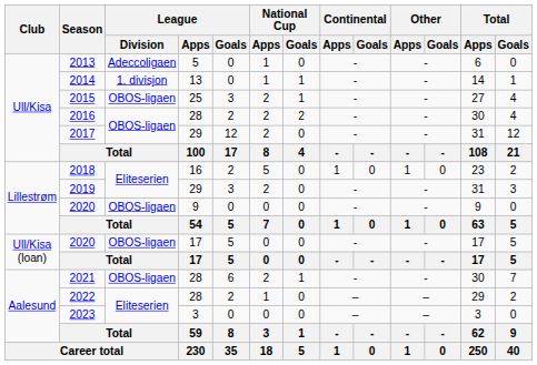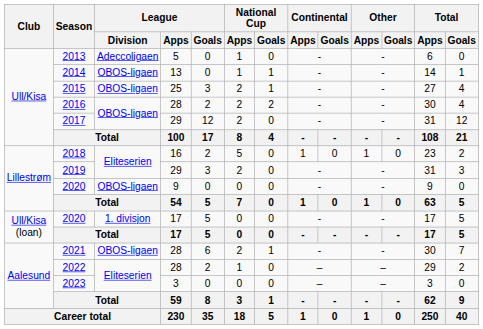 <table class="wikitable" style="text-align: center;">
 <tr>
 <th rowspan="2">Club</th>
 <th rowspan="2">Season</th>
 <th colspan="3">League</th>
 <th colspan="2">National Cup</th>
 <th colspan="2">Continental</th>
 <th colspan="2">Other</th>
 <th colspan="2">Total</th>
 </tr>
 <tr>
 <th>Division</th>
 <th>Apps</th>
 <th>Goals</th>
 <th>Apps</th>
 <th>Goals</th>
 <th>Apps</th>
 <th>Goals</th>
 <th>Apps</th>
 <th>Goals</th>
 <th>Apps</th>
 <th>Goals</th>
 </tr>
 <tr>
 <td rowspan="6"><a href='#'>Ull/Kisa</a></td>
 <td><a href='#'>2013</a></td>
 <td rowspan="1"><a href='#'>Adeccoligaen</a></td>
 <td>5</td>
 <td>0</td>
 <td>1</td>
 <td>0</td>
 <td colspan="2">-</td>
 <td colspan="2">-</td>
 <td>6</td>
 <td>0</td>
 </tr>
 <tr>
 <td><a href='#'>2014</a></td>
-<td rowspan="1"><a href='#'>1. divisjon</a></td>
+<td rowspan="1"><a href='#'>OBOS-ligaen</a></td>
 <td>13</td>
 <td>0</td>
 <td>1</td>
 <td>1</td>
 <td colspan="2">-</td>
 <td colspan="2">-</td>
 <td>14</td>
 <td>1</td>
 </tr>
 <tr>
 <td><a href='#'>2015</a></td>
 <td rowspan="1"><a href='#'>OBOS-ligaen</a></td>
 <td>25</td>
 <td>3</td>
 <td>2</td>
 <td>1</td>
 <td colspan="2">-</td>
 <td colspan="2">-</td>
 <td>27</td>
 <td>4</td>
 </tr>
 <tr>
 <td><a href='#'>2016</a></td>
 <td rowspan="2"><a href='#'>OBOS-ligaen</a></td>
 <td>28</td>
 <td>2</td>
 <td>2</td>
 <td>2</td>
 <td colspan="2">-</td>
 <td colspan="2">-</td>
 <td>30</td>
 <td>4</td>
 </tr>
 <tr>
 <td><a href='#'>2017</a></td>
 <td>29</td>
 <td>12</td>
 <td>2</td>
 <td>0</td>
 <td colspan="2">-</td>
 <td colspan="2">-</td>
 <td>31</td>
 <td>12</td>
 </tr>
 <tr>
 <th colspan="2">Total</th>
 <th>100</th>
 <th>17</th>
 <th>8</th>
 <th>4</th>
 <th>-</th>
 <th>-</th>
 <th>-</th>
 <th>-</th>
 <th>108</th>
 <th>21</th>
 </tr>
 <tr>
 <td rowspan="4"><a href='#'>Lillestrøm</a></td>
 <td><a href='#'>2018</a></td>
 <td rowspan="2"><a href='#'>Eliteserien</a></td>
 <td>16</td>
 <td>2</td>
 <td>5</td>
 <td>0</td>
 <td>1</td>
 <td>0</td>
 <td>1</td>
 <td>0</td>
 <td>23</td>
 <td>2</td>
 </tr>
 <tr>
 <td><a href='#'>2019</a></td>
 <td>29</td>
 <td>3</td>
 <td>2</td>
 <td>0</td>
 <td colspan="2">-</td>
 <td colspan="2">-</td>
 <td>31</td>
 <td>3</td>
 </tr>
 <tr>
 <td><a href='#'>2020</a></td>
 <td rowspan="1"><a href='#'>OBOS-ligaen</a></td>
 <td>9</td>
 <td>0</td>
 <td>0</td>
 <td>0</td>
 <td colspan="2">-</td>
 <td colspan="2">-</td>
 <td>9</td>
 <td>0</td>
 </tr>
 <tr>
 <th colspan="2">Total</th>
 <th>54</th>
 <th>5</th>
 <th>7</th>
 <th>0</th>
 <th>1</th>
 <th>0</th>
 <th>1</th>
 <th>0</th>
 <th>63</th>
 <th>5</th>
 </tr>
 <tr>
 <td rowspan="2"><a href='#'>Ull/Kisa</a> (loan)</td>
 <td><a href='#'>2020</a></td>
-<td rowspan="1"><a href='#'>OBOS-ligaen</a></td>
+<td rowspan="1"><a href='#'>1. divisjon</a></td>
 <td>17</td>
 <td>5</td>
 <td>0</td>
 <td>0</td>
 <td colspan="2">-</td>
 <td colspan="2">-</td>
 <td>17</td>
 <td>5</td>
 </tr>
 <tr>
 <th colspan="2">Total</th>
 <th>17</th>
 <th>5</th>
 <th>0</th>
 <th>0</th>
 <th>-</th>
 <th>-</th>
 <th>-</th>
 <th>-</th>
 <th>17</th>
 <th>5</th>
 </tr>
 <tr>
 <td rowspan="4"><a href='#'>Aalesund</a></td>
 <td><a href='#'>2021</a></td>
 <td rowspan="1"><a href='#'>OBOS-ligaen</a></td>
 <td>28</td>
 <td>6</td>
 <td>2</td>
 <td>1</td>
 <td colspan="2">-</td>
 <td colspan="2">-</td>
 <td>30</td>
 <td>7</td>
 </tr>
 <tr>
 <td><a href='#'>2022</a></td>
 <td rowspan="2"><a href='#'>Eliteserien</a></td>
 <td>28</td>
 <td>2</td>
 <td>1</td>
 <td>0</td>
 <td colspan="2">–</td>
 <td colspan="2">–</td>
 <td>29</td>
 <td>2</td>
 </tr>
 <tr>
 <td><a href='#'>2023</a></td>
 <td>3</td>
 <td>0</td>
 <td>0</td>
 <td>0</td>
 <td colspan="2">–</td>
 <td colspan="2">–</td>
 <td>3</td>
 <td>0</td>
 </tr>
 <tr>
 <th colspan="2">Total</th>
 <th>59</th>
 <th>8</th>
 <th>3</th>
 <th>1</th>
 <th>-</th>
 <th>-</th>
 <th>-</th>
 <th>-</th>
 <th>62</th>
 <th>9</th>
 </tr>
 <tr>
 <th colspan="3">Career total</th>
 <th>230</th>
 <th>35</th>
 <th>18</th>
 <th>5</th>
 <th>1</th>
 <th>0</th>
 <th>1</th>
 <th>0</th>
 <th>250</th>
 <th>40</th>
 </tr>
 </table>
